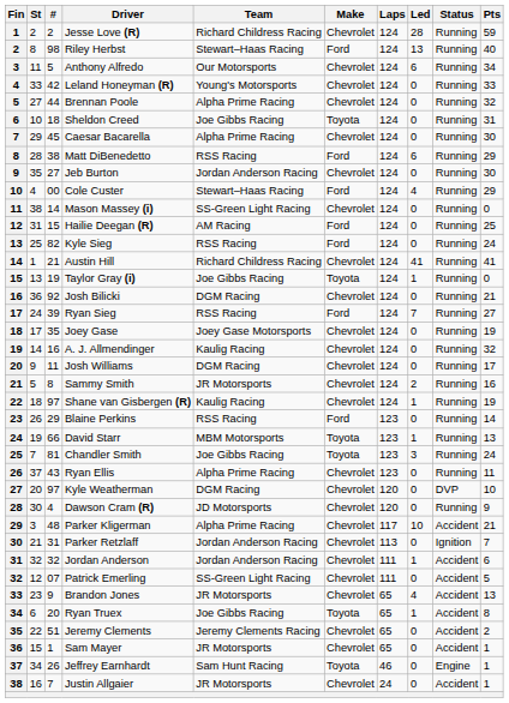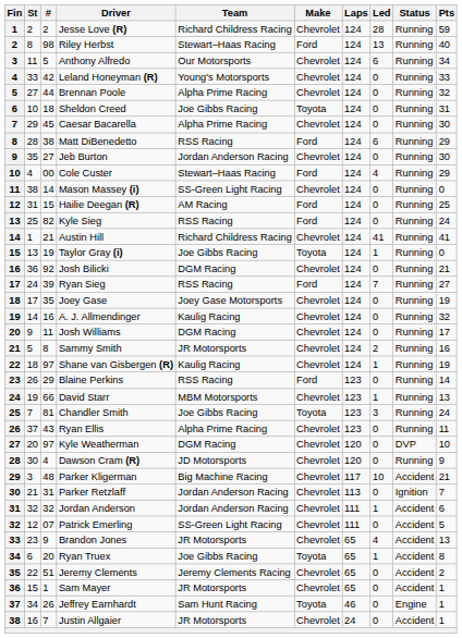 <table class="wikitable" style="font-size:95%">
 <tr>
 <th>Fin</th>
 <th>St</th>
 <th>#</th>
 <th>Driver</th>
 <th>Team</th>
 <th>Make</th>
 <th>Laps</th>
 <th>Led</th>
 <th>Status</th>
 <th>Pts</th>
 </tr>
 <tr>
 <th>1</th>
 <td>2</td>
 <td>2</td>
 <td>Jesse Love <strong>(R)</strong></td>
 <td>Richard Childress Racing</td>
 <td>Chevrolet</td>
 <td>124</td>
 <td>28</td>
 <td>Running</td>
 <td>59</td>
 </tr>
 <tr>
 <th>2</th>
 <td>8</td>
 <td>98</td>
 <td>Riley Herbst</td>
 <td>Stewart–Haas Racing</td>
 <td>Ford</td>
 <td>124</td>
 <td>13</td>
 <td>Running</td>
 <td>40</td>
 </tr>
 <tr>
 <th>3</th>
 <td>11</td>
 <td>5</td>
 <td>Anthony Alfredo</td>
 <td>Our Motorsports</td>
 <td>Chevrolet</td>
 <td>124</td>
 <td>6</td>
 <td>Running</td>
 <td>34</td>
 </tr>
 <tr>
 <th>4</th>
 <td>33</td>
 <td>42</td>
 <td>Leland Honeyman <strong>(R)</strong></td>
 <td>Young's Motorsports</td>
 <td>Chevrolet</td>
 <td>124</td>
 <td>0</td>
 <td>Running</td>
 <td>33</td>
 </tr>
 <tr>
 <th>5</th>
 <td>27</td>
 <td>44</td>
 <td>Brennan Poole</td>
 <td>Alpha Prime Racing</td>
 <td>Chevrolet</td>
 <td>124</td>
 <td>0</td>
 <td>Running</td>
 <td>32</td>
 </tr>
 <tr>
 <th>6</th>
 <td>10</td>
 <td>18</td>
 <td>Sheldon Creed</td>
 <td>Joe Gibbs Racing</td>
 <td>Toyota</td>
 <td>124</td>
 <td>0</td>
 <td>Running</td>
 <td>31</td>
 </tr>
 <tr>
 <th>7</th>
 <td>29</td>
 <td>45</td>
 <td>Caesar Bacarella</td>
 <td>Alpha Prime Racing</td>
 <td>Chevrolet</td>
 <td>124</td>
 <td>0</td>
 <td>Running</td>
 <td>30</td>
 </tr>
 <tr>
 <th>8</th>
 <td>28</td>
 <td>38</td>
 <td>Matt DiBenedetto</td>
 <td>RSS Racing</td>
 <td>Ford</td>
 <td>124</td>
 <td>6</td>
 <td>Running</td>
 <td>29</td>
 </tr>
 <tr>
 <th>9</th>
 <td>35</td>
 <td>27</td>
 <td>Jeb Burton</td>
 <td>Jordan Anderson Racing</td>
 <td>Chevrolet</td>
 <td>124</td>
 <td>0</td>
 <td>Running</td>
 <td>30</td>
 </tr>
 <tr>
 <th>10</th>
 <td>4</td>
 <td>00</td>
 <td>Cole Custer</td>
 <td>Stewart–Haas Racing</td>
 <td>Ford</td>
 <td>124</td>
 <td>4</td>
 <td>Running</td>
 <td>29</td>
 </tr>
 <tr>
 <th>11</th>
 <td>38</td>
 <td>14</td>
 <td>Mason Massey <strong>(i)</strong></td>
 <td>SS-Green Light Racing</td>
 <td>Chevrolet</td>
 <td>124</td>
 <td>0</td>
 <td>Running</td>
 <td>0</td>
 </tr>
 <tr>
 <th>12</th>
 <td>31</td>
 <td>15</td>
 <td>Hailie Deegan <strong>(R)</strong></td>
 <td>AM Racing</td>
 <td>Ford</td>
 <td>124</td>
 <td>0</td>
 <td>Running</td>
 <td>25</td>
 </tr>
 <tr>
 <th>13</th>
 <td>25</td>
 <td>82</td>
 <td>Kyle Sieg</td>
 <td>RSS Racing</td>
 <td>Ford</td>
 <td>124</td>
 <td>0</td>
 <td>Running</td>
 <td>24</td>
 </tr>
 <tr>
 <th>14</th>
 <td>1</td>
 <td>21</td>
 <td>Austin Hill</td>
 <td>Richard Childress Racing</td>
 <td>Chevrolet</td>
 <td>124</td>
 <td>41</td>
 <td>Running</td>
 <td>41</td>
 </tr>
 <tr>
 <th>15</th>
 <td>13</td>
 <td>19</td>
 <td>Taylor Gray <strong>(i)</strong></td>
 <td>Joe Gibbs Racing</td>
 <td>Toyota</td>
 <td>124</td>
 <td>1</td>
 <td>Running</td>
 <td>0</td>
 </tr>
 <tr>
 <th>16</th>
 <td>36</td>
 <td>92</td>
 <td>Josh Bilicki</td>
 <td>DGM Racing</td>
 <td>Chevrolet</td>
 <td>124</td>
 <td>0</td>
 <td>Running</td>
 <td>21</td>
 </tr>
 <tr>
 <th>17</th>
 <td>24</td>
 <td>39</td>
 <td>Ryan Sieg</td>
 <td>RSS Racing</td>
 <td>Ford</td>
 <td>124</td>
 <td>7</td>
 <td>Running</td>
 <td>27</td>
 </tr>
 <tr>
 <th>18</th>
 <td>17</td>
 <td>35</td>
 <td>Joey Gase</td>
 <td>Joey Gase Motorsports</td>
 <td>Chevrolet</td>
 <td>124</td>
 <td>0</td>
 <td>Running</td>
 <td>19</td>
 </tr>
 <tr>
 <th>19</th>
 <td>14</td>
 <td>16</td>
 <td>A. J. Allmendinger</td>
 <td>Kaulig Racing</td>
 <td>Chevrolet</td>
 <td>124</td>
 <td>0</td>
 <td>Running</td>
 <td>32</td>
 </tr>
 <tr>
 <th>20</th>
 <td>9</td>
 <td>11</td>
 <td>Josh Williams</td>
 <td>DGM Racing</td>
 <td>Chevrolet</td>
 <td>124</td>
 <td>0</td>
 <td>Running</td>
 <td>17</td>
 </tr>
 <tr>
 <th>21</th>
 <td>5</td>
 <td>8</td>
 <td>Sammy Smith</td>
 <td>JR Motorsports</td>
 <td>Chevrolet</td>
 <td>124</td>
 <td>2</td>
 <td>Running</td>
 <td>16</td>
 </tr>
 <tr>
 <th>22</th>
 <td>18</td>
 <td>97</td>
 <td>Shane van Gisbergen <strong>(R)</strong></td>
 <td>Kaulig Racing</td>
 <td>Chevrolet</td>
 <td>124</td>
 <td>1</td>
 <td>Running</td>
 <td>19</td>
 </tr>
 <tr>
 <th>23</th>
 <td>26</td>
 <td>29</td>
 <td>Blaine Perkins</td>
 <td>RSS Racing</td>
 <td>Ford</td>
 <td>123</td>
 <td>0</td>
 <td>Running</td>
 <td>14</td>
 </tr>
 <tr>
 <th>24</th>
 <td>19</td>
 <td>66</td>
 <td>David Starr</td>
 <td>MBM Motorsports</td>
-<td>Toyota</td>
+<td>Chevrolet</td>
 <td>123</td>
 <td>1</td>
 <td>Running</td>
 <td>13</td>
 </tr>
 <tr>
 <th>25</th>
 <td>7</td>
 <td>81</td>
 <td>Chandler Smith</td>
 <td>Joe Gibbs Racing</td>
 <td>Toyota</td>
 <td>123</td>
 <td>3</td>
 <td>Running</td>
 <td>24</td>
 </tr>
 <tr>
 <th>26</th>
 <td>37</td>
 <td>43</td>
 <td>Ryan Ellis</td>
 <td>Alpha Prime Racing</td>
 <td>Chevrolet</td>
 <td>123</td>
 <td>0</td>
 <td>Running</td>
 <td>11</td>
 </tr>
 <tr>
 <th>27</th>
 <td>20</td>
 <td>97</td>
 <td>Kyle Weatherman</td>
 <td>DGM Racing</td>
 <td>Chevrolet</td>
 <td>120</td>
 <td>0</td>
 <td>DVP</td>
 <td>10</td>
 </tr>
 <tr>
 <th>28</th>
 <td>30</td>
 <td>4</td>
 <td>Dawson Cram <strong>(R)</strong></td>
 <td>JD Motorsports</td>
 <td>Chevrolet</td>
 <td>120</td>
 <td>0</td>
 <td>Running</td>
 <td>9</td>
 </tr>
 <tr>
 <th>29</th>
 <td>3</td>
 <td>48</td>
 <td>Parker Kligerman</td>
-<td>Alpha Prime Racing</td>
+<td>Big Machine Racing</td>
 <td>Chevrolet</td>
 <td>117</td>
 <td>10</td>
 <td>Accident</td>
 <td>21</td>
 </tr>
 <tr>
 <th>30</th>
 <td>21</td>
 <td>31</td>
 <td>Parker Retzlaff</td>
 <td>Jordan Anderson Racing</td>
 <td>Chevrolet</td>
 <td>113</td>
 <td>0</td>
 <td>Ignition</td>
 <td>7</td>
 </tr>
 <tr>
 <th>31</th>
 <td>32</td>
 <td>32</td>
 <td>Jordan Anderson</td>
 <td>Jordan Anderson Racing</td>
 <td>Chevrolet</td>
 <td>111</td>
 <td>1</td>
 <td>Accident</td>
 <td>6</td>
 </tr>
 <tr>
 <th>32</th>
 <td>12</td>
 <td>07</td>
 <td>Patrick Emerling</td>
 <td>SS-Green Light Racing</td>
 <td>Chevrolet</td>
 <td>111</td>
 <td>0</td>
 <td>Accident</td>
 <td>5</td>
 </tr>
 <tr>
 <th>33</th>
 <td>23</td>
 <td>9</td>
 <td>Brandon Jones</td>
 <td>JR Motorsports</td>
 <td>Chevrolet</td>
 <td>65</td>
 <td>4</td>
 <td>Accident</td>
 <td>13</td>
 </tr>
 <tr>
 <th>34</th>
 <td>6</td>
 <td>20</td>
 <td>Ryan Truex</td>
 <td>Joe Gibbs Racing</td>
 <td>Toyota</td>
 <td>65</td>
 <td>1</td>
 <td>Accident</td>
 <td>8</td>
 </tr>
 <tr>
 <th>35</th>
 <td>22</td>
 <td>51</td>
 <td>Jeremy Clements</td>
 <td>Jeremy Clements Racing</td>
 <td>Chevrolet</td>
 <td>65</td>
 <td>0</td>
 <td>Accident</td>
 <td>2</td>
 </tr>
 <tr>
 <th>36</th>
 <td>15</td>
 <td>1</td>
 <td>Sam Mayer</td>
 <td>JR Motorsports</td>
 <td>Chevrolet</td>
 <td>65</td>
 <td>0</td>
 <td>Accident</td>
 <td>1</td>
 </tr>
 <tr>
 <th>37</th>
 <td>34</td>
 <td>26</td>
 <td>Jeffrey Earnhardt</td>
 <td>Sam Hunt Racing</td>
 <td>Toyota</td>
 <td>46</td>
 <td>0</td>
 <td>Engine</td>
 <td>1</td>
 </tr>
 <tr>
 <th>38</th>
 <td>16</td>
 <td>7</td>
 <td>Justin Allgaier</td>
 <td>JR Motorsports</td>
 <td>Chevrolet</td>
 <td>24</td>
 <td>0</td>
 <td>Accident</td>
 <td>1</td>
 </tr>
 <tr>
 <th colspan="10"></th>
 </tr>
 </table>
